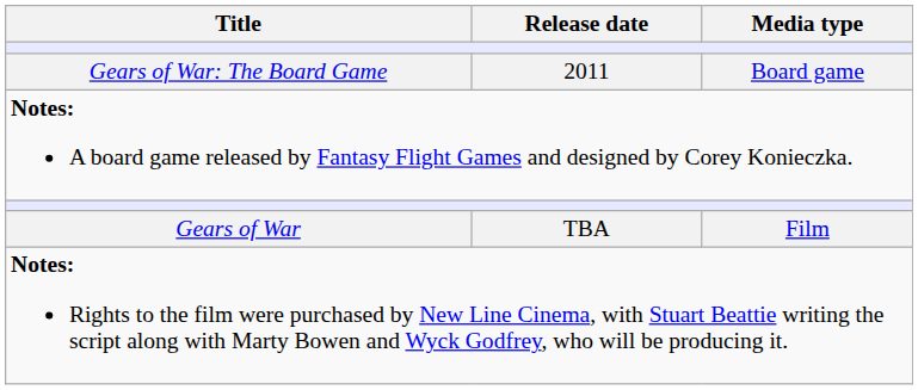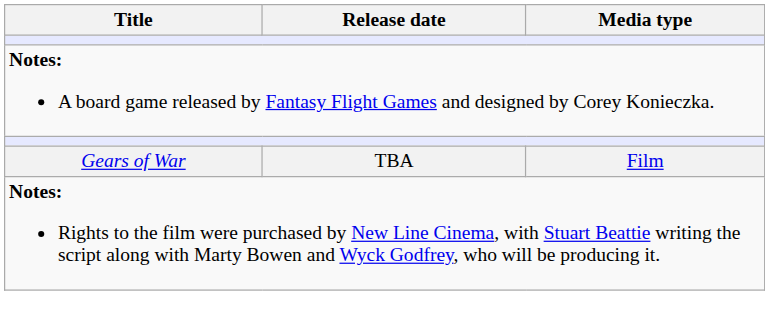 <table class="wikitable" width="100%">
 <tr style="text-align: center;">
 <th>Title</th>
 <th>Release date</th>
 <th>Media type</th>
 </tr>
 <tr>
 <td colspan="3" bgcolor="#e6e9ff"></td>
-</tr>
-<tr bgcolor="#F2F2F2" align="center">
-<td><a href='#'><em>Gears of War: The Board Game</em></a></td>
-<td>2011</td>
-<td><a href='#'>Board game</a></td>
 </tr>
 <tr>
 <td colspan="3" style="border: none; vertical-align: top;"><strong>Notes:</strong><br><ul><li>A board game released by <a href='#'>Fantasy Flight Games</a> and designed by Corey Konieczka.</li></ul></td>
 </tr>
 <tr>
 <td colspan="3" bgcolor="#e6e9ff"></td>
 </tr>
 <tr bgcolor="#F2F2F2" align="center">
 <td><a href='#'><em>Gears of War</em></a></td>
 <td>TBA</td>
 <td><a href='#'>Film</a></td>
 </tr>
 <tr>
 <td colspan="3" style="border: none; vertical-align: top;"><strong>Notes:</strong><br><ul><li>Rights to the film were purchased by <a href='#'>New Line Cinema</a>, with <a href='#'>Stuart Beattie</a> writing the script along with Marty Bowen and <a href='#'>Wyck Godfrey</a>, who will be producing it.</li></ul></td>
 </tr>
 </table>
